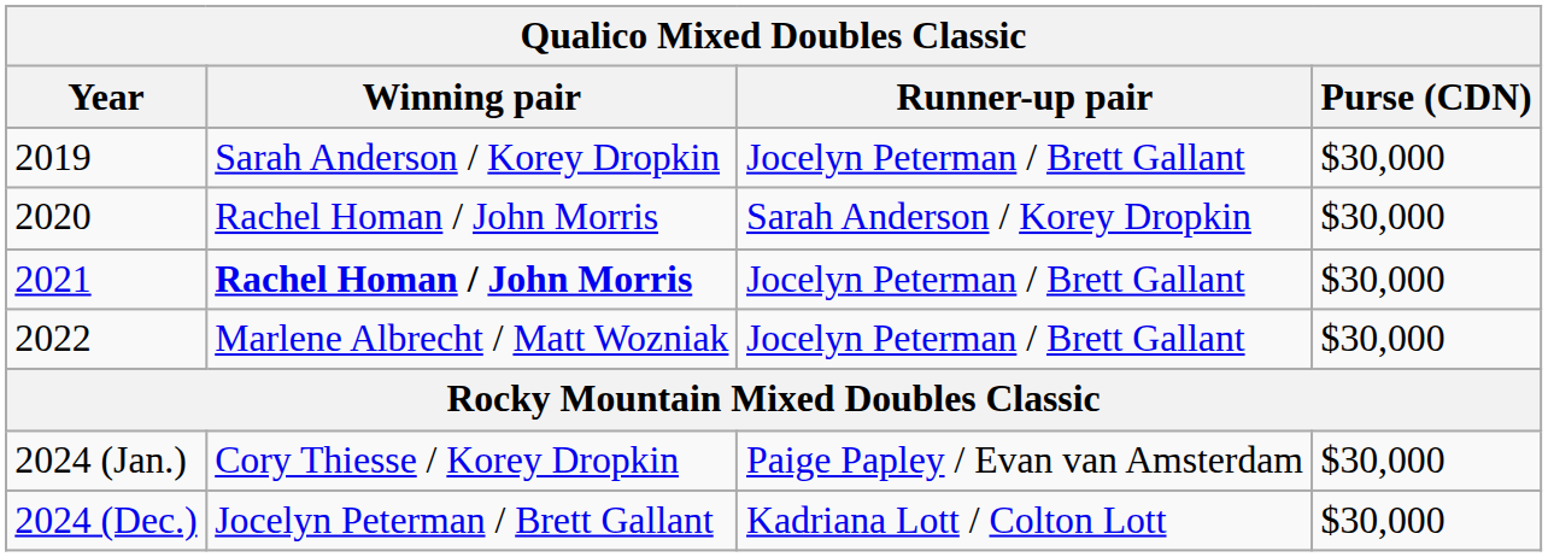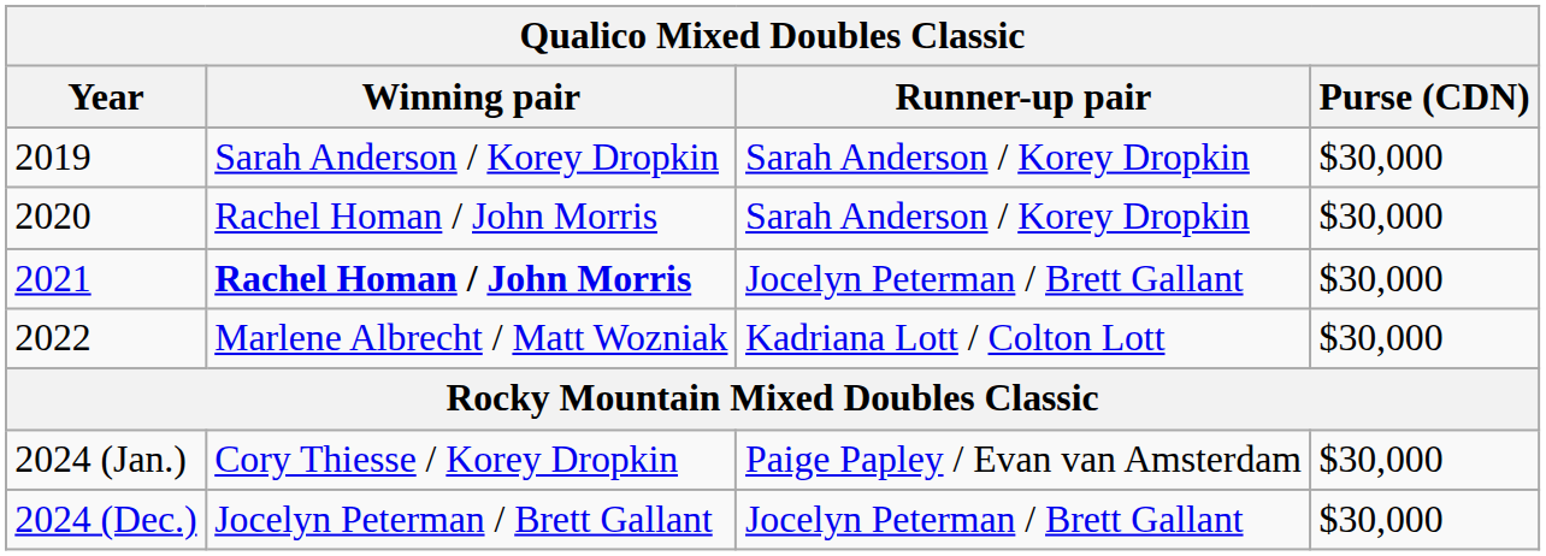 <table class="wikitable">
 <tr>
 <th colspan=5>Qualico Mixed Doubles Classic</th>
 </tr>
 <tr>
 <th scope="col">Year</th>
 <th scope="col">Winning pair</th>
 <th scope="col">Runner-up pair</th>
 <th scope="col">Purse (CDN)</th>
 </tr>
 <tr>
 <td>2019</td>
 <td> <a href='#'>Sarah Anderson</a> / <a href='#'>Korey Dropkin</a></td>
-<td> <a href='#'>Jocelyn Peterman</a> /  <a href='#'>Brett Gallant</a></td>
+<td> <a href='#'>Sarah Anderson</a> / <a href='#'>Korey Dropkin</a></td>
 <td>$30,000</td>
 </tr>
 <tr>
 <td>2020</td>
 <td> <a href='#'>Rachel Homan</a> / <a href='#'>John Morris</a></td>
 <td> <a href='#'>Sarah Anderson</a> / <a href='#'>Korey Dropkin</a></td>
 <td>$30,000</td>
 </tr>
 <tr>
 <td><a href='#'>2021</a></td>
 <td><strong> <a href='#'>Rachel Homan</a> / <a href='#'>John Morris</a></strong></td>
 <td> <a href='#'>Jocelyn Peterman</a> /  <a href='#'>Brett Gallant</a></td>
 <td>$30,000</td>
 </tr>
 <tr>
 <td>2022</td>
 <td> <a href='#'>Marlene Albrecht</a> /  <a href='#'>Matt Wozniak</a></td>
-<td> <a href='#'>Jocelyn Peterman</a> / <a href='#'>Brett Gallant</a></td>
+<td> <a href='#'>Kadriana Lott</a> / <a href='#'>Colton Lott</a></td>
 <td>$30,000</td>
 </tr>
 <tr>
 <th colspan=5>Rocky Mountain Mixed Doubles Classic</th>
 </tr>
 <tr>
 <td>2024 (Jan.)</td>
 <td> <a href='#'>Cory Thiesse</a> / <a href='#'>Korey Dropkin</a></td>
 <td> <a href='#'>Paige Papley</a> / Evan van Amsterdam</td>
 <td>$30,000</td>
 </tr>
 <tr>
 <td><a href='#'>2024 (Dec.)</a></td>
 <td> <a href='#'>Jocelyn Peterman</a> / <a href='#'>Brett Gallant</a></td>
-<td> <a href='#'>Kadriana Lott</a> / <a href='#'>Colton Lott</a></td>
+<td> <a href='#'>Jocelyn Peterman</a> / <a href='#'>Brett Gallant</a></td>
 <td>$30,000</td>
 </tr>
 </table>
